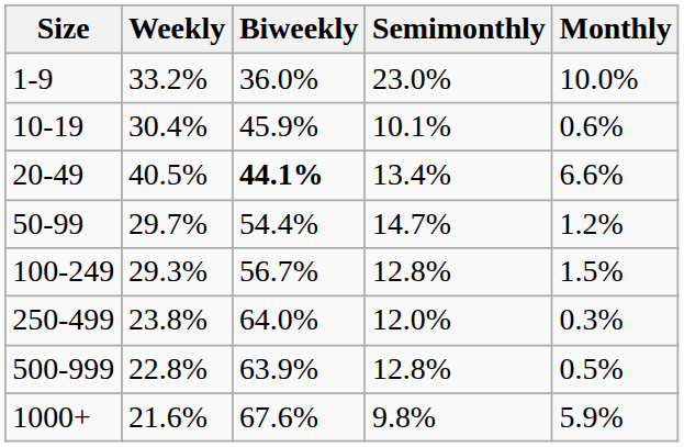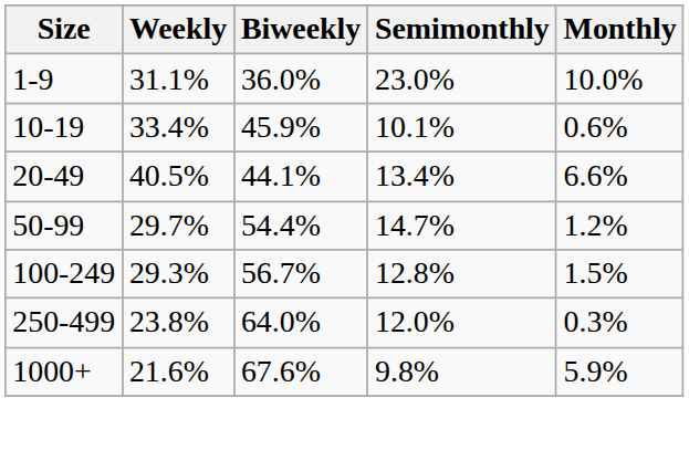 <table class="wikitable sortable">
 <tr>
 <th>Size</th>
 <th>Weekly</th>
 <th>Biweekly</th>
 <th>Semimonthly</th>
 <th>Monthly</th>
 </tr>
 <tr>
 <td>1-9</td>
-<td>33.2%</td>
+<td>31.1%</td>
 <td>36.0%</td>
 <td>23.0%</td>
 <td>10.0%</td>
 </tr>
 <tr>
 <td>10-19</td>
-<td>30.4%</td>
+<td>33.4%</td>
 <td>45.9%</td>
 <td>10.1%</td>
 <td>0.6%</td>
 </tr>
 <tr>
 <td>20-49</td>
 <td>40.5%</td>
-<td><strong>44.1%</strong></td>
+<td>44.1%</td>
 <td>13.4%</td>
 <td>6.6%</td>
 </tr>
 <tr>
 <td>50-99</td>
 <td>29.7%</td>
 <td>54.4%</td>
 <td>14.7%</td>
 <td>1.2%</td>
 </tr>
 <tr>
 <td>100-249</td>
 <td>29.3%</td>
 <td>56.7%</td>
 <td>12.8%</td>
 <td>1.5%</td>
 </tr>
 <tr>
 <td>250-499</td>
 <td>23.8%</td>
 <td>64.0%</td>
 <td>12.0%</td>
 <td>0.3%</td>
 </tr>
 <tr>
-<td>500-999</td>
-<td>22.8%</td>
-<td>63.9%</td>
-<td>12.8%</td>
-<td>0.5%</td>
-</tr>
-<tr>
 <td>1000+</td>
 <td>21.6%</td>
 <td>67.6%</td>
 <td>9.8%</td>
 <td>5.9%</td>
 </tr>
 </table>
